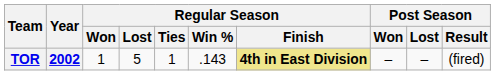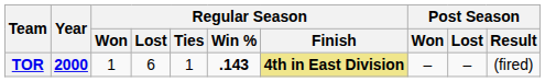 <table class="wikitable" style="font-size: 95%; text-align:center;">
 <tr>
 <th rowspan="2">Team</th>
 <th rowspan="2">Year</th>
 <th colspan="5">Regular Season</th>
 <th colspan="4">Post Season</th>
 </tr>
 <tr>
 <th>Won</th>
 <th>Lost</th>
 <th>Ties</th>
 <th>Win %</th>
 <th>Finish</th>
 <th>Won</th>
 <th>Lost</th>
 <th>Result</th>
 </tr>
 <tr>
 <th><a href='#'>TOR</a></th>
-<th><a href='#'>2002</a></th>
+<th><a href='#'>2000</a></th>
 <td>1</td>
-<td>5</td>
+<td>6</td>
 <td>1</td>
-<td>.143</td>
+<td><strong>.143</strong></td>
 <td style="background: khaki;"><strong>4th in East Division</strong></td>
 <td>–</td>
 <td>–</td>
 <td>(fired)</td>
 </tr>
 </table>
